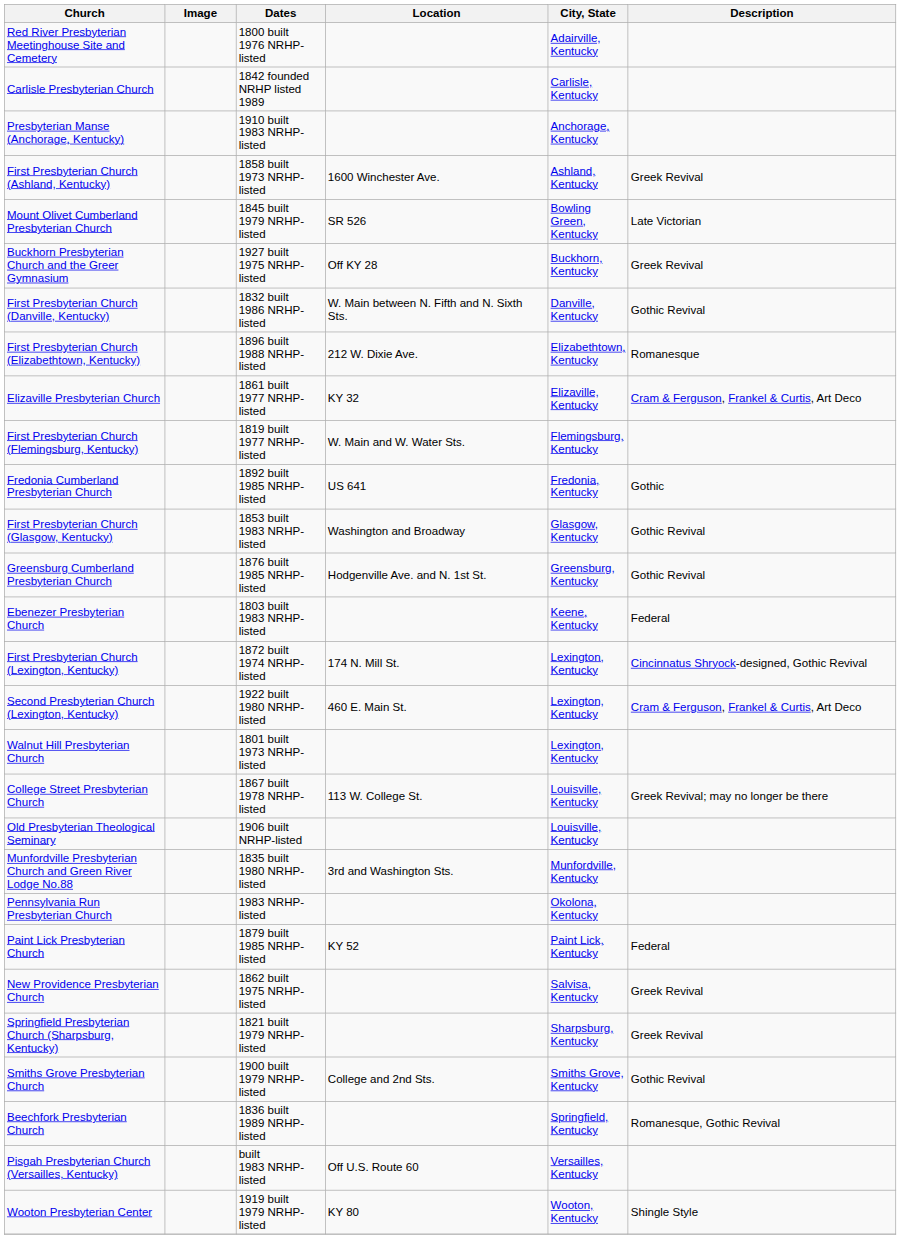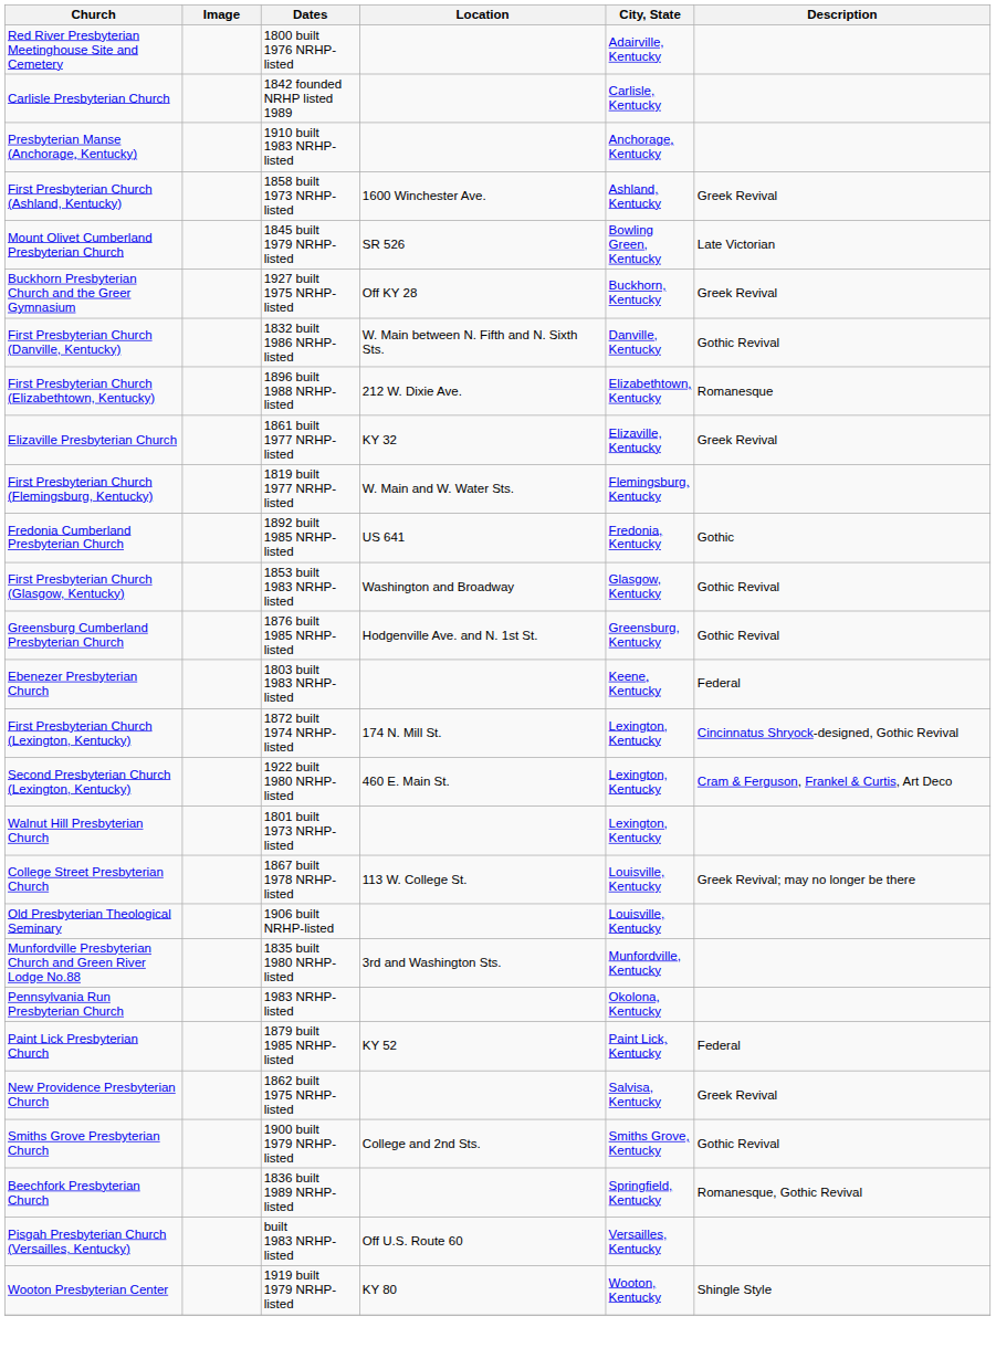 <table class="wikitable sortable" style="width:98%">
 <tr>
 <th width = 18%><strong>Church</strong></th>
 <th width = 8% class="unsortable"><strong>Image</strong></th>
 <th width = 10%><strong>Dates</strong></th>
 <th width = 25%><strong>Location</strong></th>
 <th width = 8%><strong>City, State</strong></th>
 <th class="unsortable"><strong>Description</strong></th>
 </tr>
 <tr>
 <td><a href='#'>Red River Presbyterian Meetinghouse Site and Cemetery</a></td>
 <td></td>
 <td>1800 built<br>1976 NRHP-listed</td>
 <td><small></small></td>
 <td><a href='#'>Adairville, Kentucky</a></td>
 <td></td>
 </tr>
 <tr>
 <td><a href='#'>Carlisle Presbyterian Church</a></td>
 <td></td>
 <td>1842 founded <br>NRHP listed 1989</td>
 <td><small></small></td>
 <td><a href='#'>Carlisle, Kentucky</a></td>
 </tr>
 <tr>
 <td><a href='#'>Presbyterian Manse (Anchorage, Kentucky)</a></td>
 <td></td>
 <td>1910 built<br>1983 NRHP-listed</td>
 <td><small></small></td>
 <td><a href='#'>Anchorage, Kentucky</a></td>
 <td></td>
 </tr>
 <tr>
 <td><a href='#'>First Presbyterian Church (Ashland, Kentucky)</a></td>
 <td></td>
 <td>1858 built<br>1973 NRHP-listed</td>
 <td>1600 Winchester Ave.<br><small></small></td>
 <td><a href='#'>Ashland, Kentucky</a></td>
 <td>Greek Revival</td>
 </tr>
 <tr>
 <td><a href='#'>Mount Olivet Cumberland Presbyterian Church</a></td>
 <td></td>
 <td>1845 built<br>1979 NRHP-listed</td>
 <td>SR 526<br><small></small></td>
 <td><a href='#'>Bowling Green, Kentucky</a></td>
 <td>Late Victorian</td>
 </tr>
 <tr>
 <td><a href='#'>Buckhorn Presbyterian Church and the Greer Gymnasium</a></td>
 <td></td>
 <td>1927 built<br>1975 NRHP-listed</td>
 <td>Off KY 28<br><small></small></td>
 <td><a href='#'>Buckhorn, Kentucky</a></td>
 <td>Greek Revival</td>
 </tr>
 <tr>
 <td><a href='#'>First Presbyterian Church (Danville, Kentucky)</a></td>
 <td></td>
 <td>1832 built<br>1986 NRHP-listed</td>
 <td>W. Main between N. Fifth and N. Sixth Sts.<br><small></small></td>
 <td><a href='#'>Danville, Kentucky</a></td>
 <td>Gothic Revival</td>
 </tr>
 <tr>
 <td><a href='#'>First Presbyterian Church (Elizabethtown, Kentucky)</a></td>
 <td></td>
 <td>1896 built<br>1988 NRHP-listed</td>
 <td>212 W. Dixie Ave.<br><small></small></td>
 <td><a href='#'>Elizabethtown, Kentucky</a></td>
 <td>Romanesque</td>
 </tr>
 <tr>
 <td><a href='#'>Elizaville Presbyterian Church</a></td>
 <td></td>
 <td>1861 built<br>1977 NRHP-listed</td>
 <td>KY 32<br><small></small></td>
 <td><a href='#'>Elizaville, Kentucky</a></td>
-<td><a href='#'>Cram & Ferguson</a>, <a href='#'>Frankel & Curtis</a>, Art Deco</td>
+<td>Greek Revival</td>
 </tr>
 <tr>
 <td><a href='#'>First Presbyterian Church (Flemingsburg, Kentucky)</a></td>
 <td></td>
 <td>1819 built<br>1977 NRHP-listed</td>
 <td>W. Main and W. Water Sts.<br><small></small></td>
 <td><a href='#'>Flemingsburg, Kentucky</a></td>
 <td></td>
 </tr>
 <tr>
 <td><a href='#'>Fredonia Cumberland Presbyterian Church</a></td>
 <td></td>
 <td>1892 built<br>1985 NRHP-listed</td>
 <td>US 641<br><small></small></td>
 <td><a href='#'>Fredonia, Kentucky</a></td>
 <td>Gothic</td>
 </tr>
 <tr>
 <td><a href='#'>First Presbyterian Church (Glasgow, Kentucky)</a></td>
 <td></td>
 <td>1853 built<br>1983 NRHP-listed</td>
 <td>Washington and Broadway<br><small></small></td>
 <td><a href='#'>Glasgow, Kentucky</a></td>
 <td>Gothic Revival</td>
 </tr>
 <tr>
 <td><a href='#'>Greensburg Cumberland Presbyterian Church</a></td>
 <td></td>
 <td>1876 built<br>1985 NRHP-listed</td>
 <td>Hodgenville Ave. and N. 1st St.<br><small></small></td>
 <td><a href='#'>Greensburg, Kentucky</a></td>
 <td>Gothic Revival</td>
 </tr>
 <tr>
 <td><a href='#'>Ebenezer Presbyterian Church</a></td>
 <td></td>
 <td>1803 built<br>1983 NRHP-listed</td>
 <td><small></small></td>
 <td><a href='#'>Keene, Kentucky</a></td>
 <td>Federal</td>
 </tr>
 <tr>
 <td><a href='#'>First Presbyterian Church (Lexington, Kentucky)</a></td>
 <td></td>
 <td>1872 built<br>1974 NRHP-listed</td>
 <td>174 N. Mill St.<br><small></small></td>
 <td><a href='#'>Lexington, Kentucky</a></td>
 <td><a href='#'>Cincinnatus Shryock</a>-designed, Gothic Revival</td>
 </tr>
 <tr>
 <td><a href='#'>Second Presbyterian Church (Lexington, Kentucky)</a></td>
 <td></td>
 <td>1922 built<br>1980 NRHP-listed</td>
 <td>460 E. Main St.<br><small></small></td>
 <td><a href='#'>Lexington, Kentucky</a></td>
 <td><a href='#'>Cram & Ferguson</a>, <a href='#'>Frankel & Curtis</a>, Art Deco</td>
 </tr>
 <tr>
 <td><a href='#'>Walnut Hill Presbyterian Church</a></td>
 <td></td>
 <td>1801 built<br>1973 NRHP-listed</td>
 <td><small></small></td>
 <td><a href='#'>Lexington, Kentucky</a></td>
 <td></td>
 </tr>
 <tr>
 <td><a href='#'>College Street Presbyterian Church</a></td>
 <td></td>
 <td>1867 built<br>1978 NRHP-listed</td>
 <td>113 W. College St.<br><small></small></td>
 <td><a href='#'>Louisville, Kentucky</a></td>
 <td>Greek Revival;  may no longer be there</td>
 </tr>
 <tr>
 <td><a href='#'>Old Presbyterian Theological Seminary</a></td>
 <td></td>
 <td>1906 built<br> NRHP-listed</td>
 <td></td>
 <td><a href='#'>Louisville, Kentucky</a></td>
 <td></td>
 </tr>
 <tr>
 <td><a href='#'>Munfordville Presbyterian Church and Green River Lodge No.88</a></td>
 <td></td>
 <td>1835 built<br>1980 NRHP-listed</td>
 <td>3rd and Washington Sts.<br><small></small></td>
 <td><a href='#'>Munfordville, Kentucky</a></td>
 <td></td>
 </tr>
 <tr>
 <td><a href='#'>Pennsylvania Run Presbyterian Church</a></td>
 <td></td>
 <td>1983 NRHP-listed</td>
 <td><small></small></td>
 <td><a href='#'>Okolona, Kentucky</a></td>
 <td></td>
 </tr>
 <tr>
 <td><a href='#'>Paint Lick Presbyterian Church</a></td>
 <td></td>
 <td>1879 built<br>1985 NRHP-listed</td>
 <td>KY 52<br><small></small></td>
 <td><a href='#'>Paint Lick, Kentucky</a></td>
 <td>Federal</td>
 </tr>
 <tr>
 <td><a href='#'>New Providence Presbyterian Church</a></td>
 <td></td>
 <td>1862 built<br>1975 NRHP-listed</td>
 <td><small></small></td>
 <td><a href='#'>Salvisa, Kentucky</a></td>
 <td>Greek Revival</td>
 </tr>
 <tr>
-<td><a href='#'>Springfield Presbyterian Church (Sharpsburg, Kentucky)</a></td>
-<td></td>
-<td>1821 built<br>1979 NRHP-listed</td>
-<td><small></small></td>
-<td><a href='#'>Sharpsburg, Kentucky</a></td>
-<td>Greek Revival</td>
-</tr>
-<tr>
 <td><a href='#'>Smiths Grove Presbyterian Church</a></td>
 <td></td>
 <td>1900 built<br>1979 NRHP-listed</td>
 <td>College and 2nd Sts.<br><small></small></td>
 <td><a href='#'>Smiths Grove, Kentucky</a></td>
 <td>Gothic Revival</td>
 </tr>
 <tr>
 <td><a href='#'>Beechfork Presbyterian Church</a></td>
 <td></td>
 <td>1836 built<br>1989 NRHP-listed</td>
 <td><small></small></td>
 <td><a href='#'>Springfield, Kentucky</a></td>
 <td>Romanesque, Gothic Revival</td>
 </tr>
 <tr>
 <td><a href='#'>Pisgah Presbyterian Church (Versailles, Kentucky)</a></td>
 <td></td>
 <td>built<br>1983 NRHP-listed</td>
 <td>Off U.S. Route 60<br><small></small></td>
 <td><a href='#'>Versailles, Kentucky</a></td>
 <td></td>
 </tr>
 <tr>
 <td><a href='#'>Wooton Presbyterian Center</a></td>
 <td></td>
 <td>1919 built<br>1979 NRHP-listed</td>
 <td>KY 80<br><small></small></td>
 <td><a href='#'>Wooton, Kentucky</a></td>
 <td>Shingle Style</td>
 </tr>
 <tr>
 </tr>
 </table>
